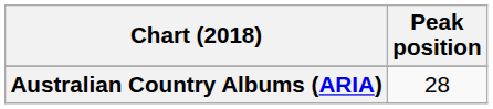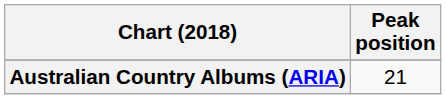 <table class="wikitable plainrowheaders" style="text-align:center">
 <tr>
 <th scope="col">Chart (2018)</th>
 <th scope="col">Peak<br> position</th>
 </tr>
 <tr>
 </tr>
 <tr>
 <th scope="row">Australian Country Albums (<a href='#'>ARIA</a>)</th>
-<td>28</td>
+<td>21</td>
 </tr>
 <tr>
 </tr>
 </table>
